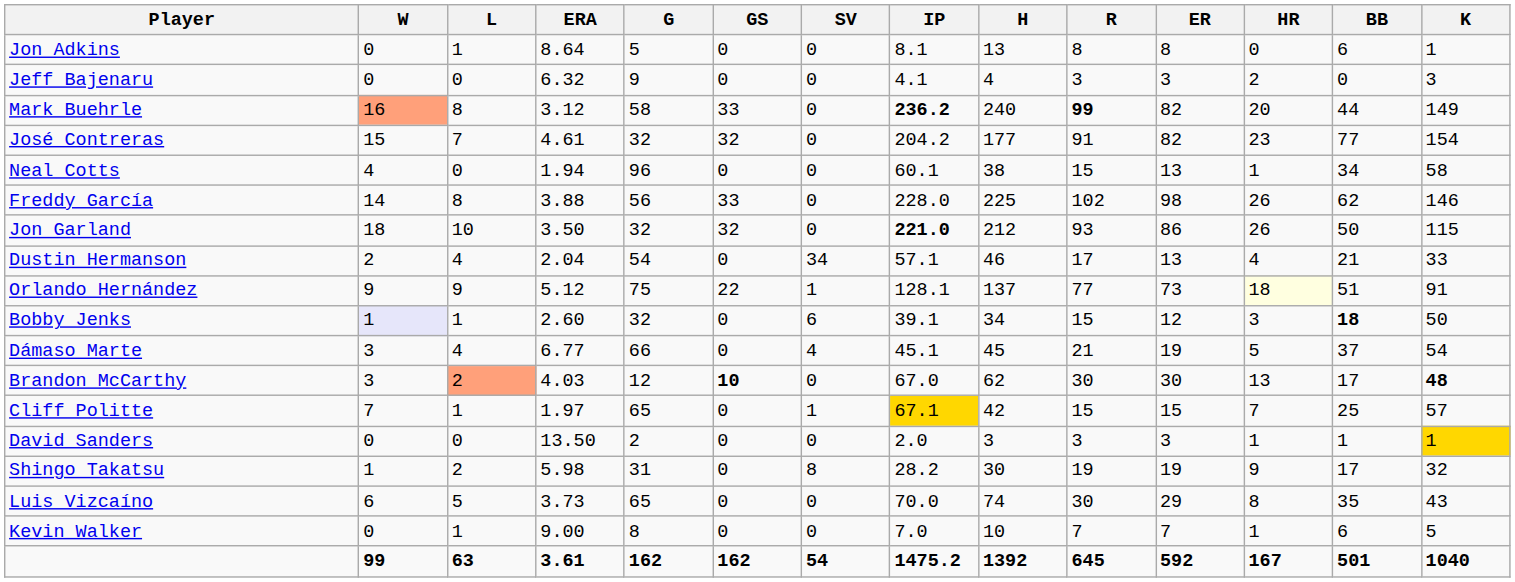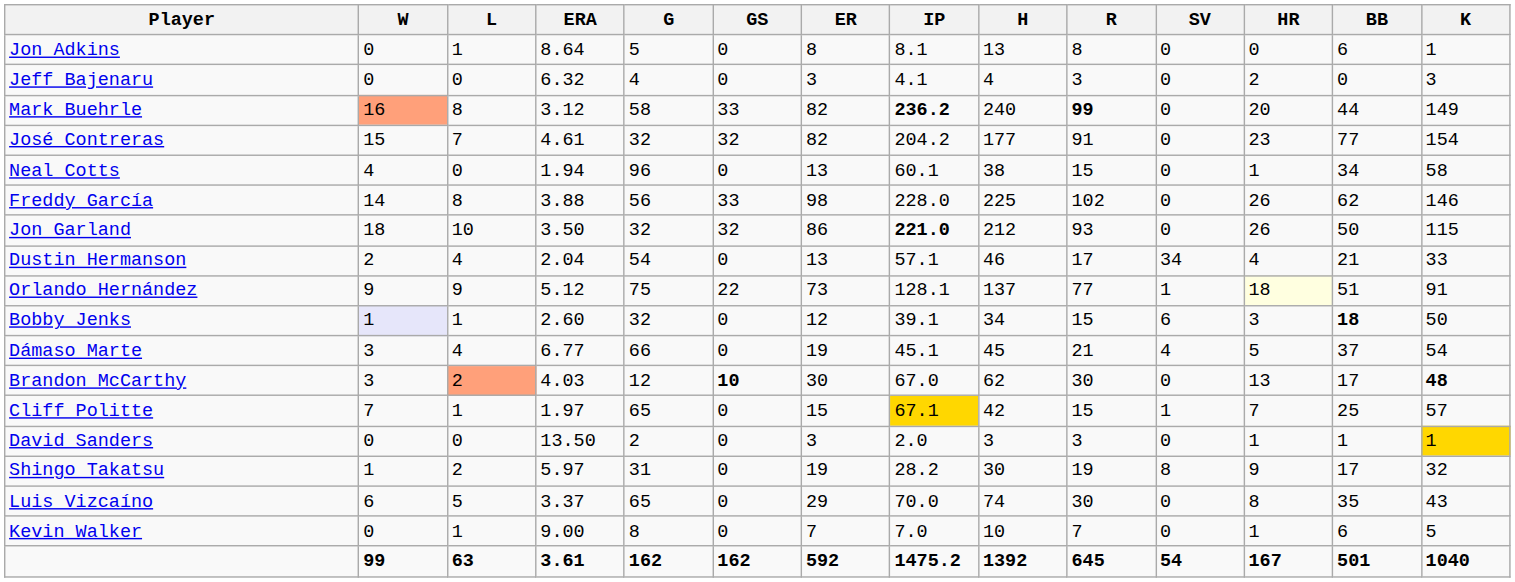 <table class="wikitable sortable">
 <tr>
 <th bgcolor="#DDDDFF" width="20%">Player</th>
 <th bgcolor="#DDDDFF" width="5%">W</th>
 <th bgcolor="#DDDDFF" width="5%">L</th>
 <th bgcolor="#DDDDFF" width="5%">ERA</th>
 <th bgcolor="#DDDDFF" width="5%">G</th>
 <th bgcolor="#DDDDFF" width="5%">GS</th>
-<th bgcolor="#DDDDFF" width="5%">SV</th>
+<th bgcolor="#DDDDFF" width="5%">ER</th>
 <th bgcolor="#DDDDFF" width="5%">IP</th>
 <th bgcolor="#DDDDFF" width="5%">H</th>
 <th bgcolor="#DDDDFF" width="5%">R</th>
-<th bgcolor="#DDDDFF" width="5%">ER</th>
+<th bgcolor="#DDDDFF" width="5%">SV</th>
 <th bgcolor="#DDDDFF" width="5%">HR</th>
 <th bgcolor="#DDDDFF" width="5%">BB</th>
 <th bgcolor="#DDDDFF" width="5%">K</th>
 </tr>
 <tr>
 <td><a href='#'>Jon Adkins</a></td>
 <td>0</td>
 <td>1</td>
 <td>8.64</td>
 <td>5</td>
 <td>0</td>
-<td>0</td>
+<td>8</td>
 <td>8.1</td>
 <td>13</td>
 <td>8</td>
-<td>8</td>
+<td>0</td>
 <td>0</td>
 <td>6</td>
 <td>1</td>
 </tr>
 <tr>
 <td><a href='#'>Jeff Bajenaru</a></td>
 <td>0</td>
 <td>0</td>
 <td>6.32</td>
-<td>9</td>
+<td>4</td>
 <td>0</td>
-<td>0</td>
+<td>3</td>
 <td>4.1</td>
 <td>4</td>
 <td>3</td>
-<td>3</td>
+<td>0</td>
 <td>2</td>
 <td>0</td>
 <td>3</td>
 </tr>
 <tr>
 <td><a href='#'>Mark Buehrle</a></td>
 <td style="background: lightsalmon;">16</td>
 <td>8</td>
 <td>3.12</td>
 <td>58</td>
 <td>33</td>
-<td>0</td>
+<td>82</td>
 <td><strong>236.2</strong></td>
 <td>240</td>
 <td><strong>99</strong></td>
-<td>82</td>
+<td>0</td>
 <td>20</td>
 <td>44</td>
 <td>149</td>
 </tr>
 <tr>
 <td><a href='#'>José Contreras</a></td>
 <td>15</td>
 <td>7</td>
 <td>4.61</td>
 <td>32</td>
 <td>32</td>
-<td>0</td>
+<td>82</td>
 <td>204.2</td>
 <td>177</td>
 <td>91</td>
-<td>82</td>
+<td>0</td>
 <td>23</td>
 <td>77</td>
 <td>154</td>
 </tr>
 <tr>
 <td><a href='#'>Neal Cotts</a></td>
 <td>4</td>
 <td>0</td>
 <td>1.94</td>
 <td>96</td>
 <td>0</td>
-<td>0</td>
+<td>13</td>
 <td>60.1</td>
 <td>38</td>
 <td>15</td>
-<td>13</td>
+<td>0</td>
 <td>1</td>
 <td>34</td>
 <td>58</td>
 </tr>
 <tr>
 <td><a href='#'>Freddy García</a></td>
 <td>14</td>
 <td>8</td>
 <td>3.88</td>
 <td>56</td>
 <td>33</td>
-<td>0</td>
+<td>98</td>
 <td>228.0</td>
 <td>225</td>
 <td>102</td>
-<td>98</td>
+<td>0</td>
 <td>26</td>
 <td>62</td>
 <td>146</td>
 </tr>
 <tr>
 <td><a href='#'>Jon Garland</a></td>
 <td>18</td>
 <td>10</td>
 <td>3.50</td>
 <td>32</td>
 <td>32</td>
-<td>0</td>
+<td>86</td>
 <td><strong>221.0</strong></td>
 <td>212</td>
 <td>93</td>
-<td>86</td>
+<td>0</td>
 <td>26</td>
 <td>50</td>
 <td>115</td>
 </tr>
 <tr>
 <td><a href='#'>Dustin Hermanson</a></td>
 <td>2</td>
 <td>4</td>
 <td>2.04</td>
 <td>54</td>
 <td>0</td>
-<td>34</td>
+<td>13</td>
 <td>57.1</td>
 <td>46</td>
 <td>17</td>
-<td>13</td>
+<td>34</td>
 <td>4</td>
 <td>21</td>
 <td>33</td>
 </tr>
 <tr>
 <td><a href='#'>Orlando Hernández</a></td>
 <td>9</td>
 <td>9</td>
 <td>5.12</td>
 <td>75</td>
 <td>22</td>
-<td>1</td>
+<td>73</td>
 <td>128.1</td>
 <td>137</td>
 <td>77</td>
-<td>73</td>
+<td>1</td>
 <td style="background: lightyellow;">18</td>
 <td>51</td>
 <td>91</td>
 </tr>
 <tr>
 <td><a href='#'>Bobby Jenks</a></td>
 <td style="background: lavender;">1</td>
 <td>1</td>
 <td>2.60</td>
 <td>32</td>
 <td>0</td>
-<td>6</td>
+<td>12</td>
 <td>39.1</td>
 <td>34</td>
 <td>15</td>
-<td>12</td>
+<td>6</td>
 <td>3</td>
 <td><strong>18</strong></td>
 <td>50</td>
 </tr>
 <tr>
 <td><a href='#'>Dámaso Marte</a></td>
 <td>3</td>
 <td>4</td>
 <td>6.77</td>
 <td>66</td>
 <td>0</td>
-<td>4</td>
+<td>19</td>
 <td>45.1</td>
 <td>45</td>
 <td>21</td>
-<td>19</td>
+<td>4</td>
 <td>5</td>
 <td>37</td>
 <td>54</td>
 </tr>
 <tr>
 <td><a href='#'>Brandon McCarthy</a></td>
 <td>3</td>
 <td style="background: lightsalmon;">2</td>
 <td>4.03</td>
 <td>12</td>
 <td><strong>10</strong></td>
-<td>0</td>
+<td>30</td>
 <td>67.0</td>
 <td>62</td>
 <td>30</td>
-<td>30</td>
+<td>0</td>
 <td>13</td>
 <td>17</td>
 <td><strong>48</strong></td>
 </tr>
 <tr>
 <td><a href='#'>Cliff Politte</a></td>
 <td>7</td>
 <td>1</td>
 <td>1.97</td>
 <td>65</td>
 <td>0</td>
-<td>1</td>
+<td>15</td>
 <td style="background: gold;">67.1</td>
 <td>42</td>
 <td>15</td>
-<td>15</td>
+<td>1</td>
 <td>7</td>
 <td>25</td>
 <td>57</td>
 </tr>
 <tr>
 <td><a href='#'>David Sanders</a></td>
 <td>0</td>
 <td>0</td>
 <td>13.50</td>
 <td>2</td>
 <td>0</td>
-<td>0</td>
+<td>3</td>
 <td>2.0</td>
 <td>3</td>
 <td>3</td>
-<td>3</td>
+<td>0</td>
 <td>1</td>
 <td>1</td>
 <td style="background: gold;">1</td>
 </tr>
 <tr>
 <td><a href='#'>Shingo Takatsu</a></td>
 <td>1</td>
 <td>2</td>
-<td>5.98</td>
+<td>5.97</td>
 <td>31</td>
 <td>0</td>
-<td>8</td>
+<td>19</td>
 <td>28.2</td>
 <td>30</td>
 <td>19</td>
-<td>19</td>
+<td>8</td>
 <td>9</td>
 <td>17</td>
 <td>32</td>
 </tr>
 <tr>
 <td><a href='#'>Luis Vizcaíno</a></td>
 <td>6</td>
 <td>5</td>
-<td>3.73</td>
+<td>3.37</td>
 <td>65</td>
 <td>0</td>
-<td>0</td>
+<td>29</td>
 <td>70.0</td>
 <td>74</td>
 <td>30</td>
-<td>29</td>
+<td>0</td>
 <td>8</td>
 <td>35</td>
 <td>43</td>
 </tr>
 <tr>
 <td><a href='#'>Kevin Walker</a></td>
 <td>0</td>
 <td>1</td>
 <td>9.00</td>
 <td>8</td>
 <td>0</td>
-<td>0</td>
+<td>7</td>
 <td>7.0</td>
 <td>10</td>
 <td>7</td>
-<td>7</td>
+<td>0</td>
 <td>1</td>
 <td>6</td>
 <td>5</td>
 </tr>
 <tr class="sortbottom">
 <td></td>
 <td><strong>99</strong></td>
 <td><strong>63</strong></td>
 <td><strong>3.61</strong></td>
 <td><strong>162</strong></td>
 <td><strong>162</strong></td>
-<td><strong>54</strong></td>
+<td><strong>592</strong></td>
 <td><strong>1475.2</strong></td>
 <td><strong>1392</strong></td>
 <td><strong>645</strong></td>
-<td><strong>592</strong></td>
+<td><strong>54</strong></td>
 <td><strong>167</strong></td>
 <td><strong>501</strong></td>
 <td><strong>1040</strong></td>
 </tr>
 </table>
